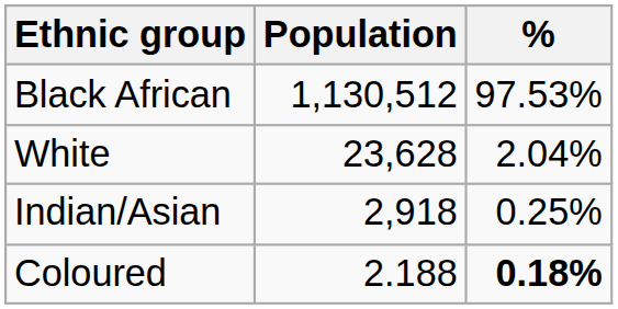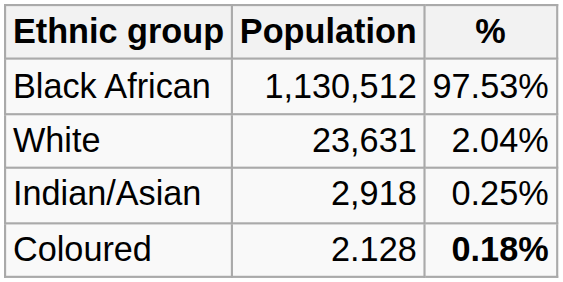 <table class="wikitable" style="text-align: right">
 <tr>
 <th align=left>Ethnic group</th>
 <th>Population</th>
 <th>%</th>
 </tr>
 <tr>
 <td align=left>Black African</td>
 <td>1,130,512</td>
 <td>97.53%</td>
 </tr>
 <tr>
 <td align=left>White</td>
-<td>23,628</td>
+<td>23,631</td>
 <td>2.04%</td>
 </tr>
 <tr>
 <td align=left>Indian/Asian</td>
 <td>2,918</td>
 <td>0.25%</td>
 </tr>
 <tr>
 <td align=left>Coloured</td>
-<td>2.188</td>
+<td>2.128</td>
 <td><strong>0.18%</strong></td>
 </tr>
 </table>
